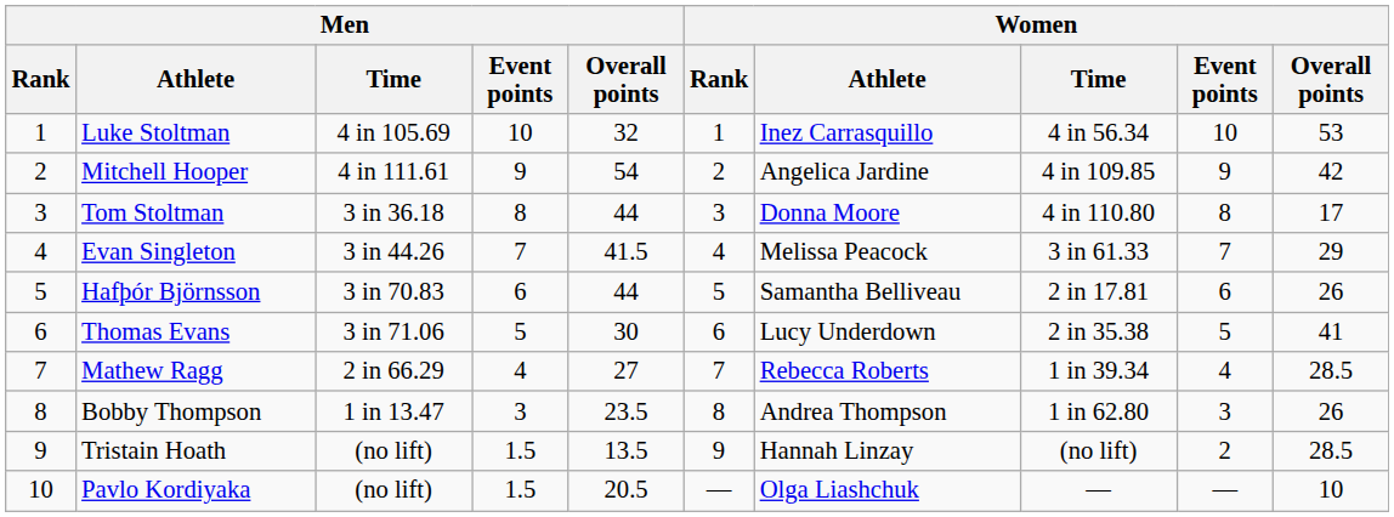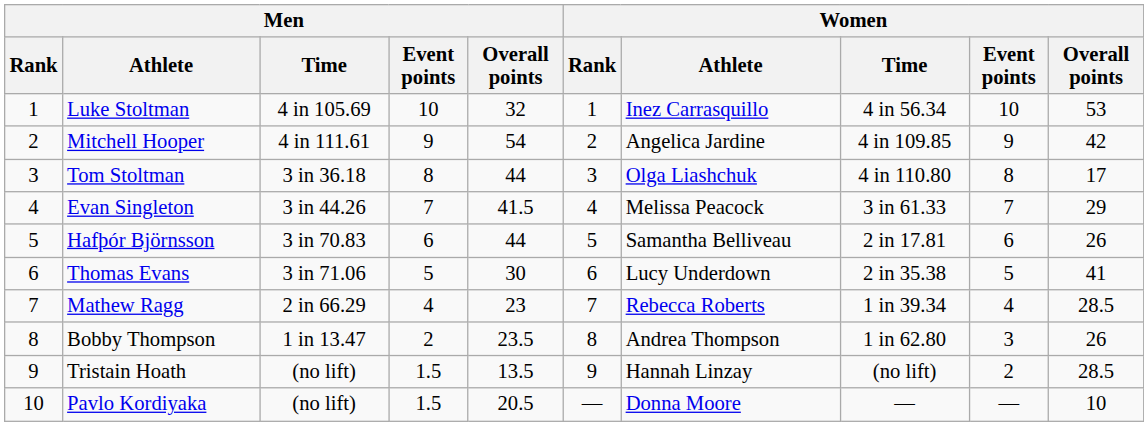 <table class="wikitable sortable" style="text-align:center;width: 100%;">
 <tr>
 <th colspan="5">Men</th>
 <th colspan="5">Women</th>
 </tr>
 <tr>
 <th scope="col" style="width: 10px;">Rank</th>
 <th scope="col">Athlete</th>
 <th scope="col">Time</th>
 <th scope="col">Event<br> points</th>
 <th scope="col">Overall<br> points</th>
 <th scope="col" style="width: 10px;">Rank</th>
 <th scope="col">Athlete</th>
 <th scope="col">Time</th>
 <th scope="col">Event<br> points</th>
 <th scope="col">Overall<br> points</th>
 </tr>
 <tr>
 <td>1</td>
 <td align=left> <a href='#'>Luke Stoltman</a></td>
 <td>4 in 105.69</td>
 <td>10</td>
 <td>32</td>
 <td>1</td>
 <td align=left> <a href='#'>Inez Carrasquillo</a></td>
 <td>4 in 56.34</td>
 <td>10</td>
 <td>53</td>
 </tr>
 <tr>
 <td>2</td>
 <td align=left> <a href='#'>Mitchell Hooper</a></td>
 <td>4 in 111.61</td>
 <td>9</td>
 <td>54</td>
 <td>2</td>
 <td align=left> Angelica Jardine</td>
 <td>4 in 109.85</td>
 <td>9</td>
 <td>42</td>
 </tr>
 <tr>
 <td>3</td>
 <td align=left> <a href='#'>Tom Stoltman</a></td>
 <td>3 in 36.18</td>
 <td>8</td>
 <td>44</td>
 <td>3</td>
-<td align=left> <a href='#'>Donna Moore</a></td>
+<td align=left> <a href='#'>Olga Liashchuk</a></td>
 <td>4 in 110.80</td>
 <td>8</td>
 <td>17</td>
 </tr>
 <tr>
 <td>4</td>
 <td align=left> <a href='#'>Evan Singleton</a></td>
 <td>3 in 44.26</td>
 <td>7</td>
 <td>41.5</td>
 <td>4</td>
 <td align=left> Melissa Peacock</td>
 <td>3 in 61.33</td>
 <td>7</td>
 <td>29</td>
 </tr>
 <tr>
 <td>5</td>
 <td align=left> <a href='#'>Hafþór Björnsson</a></td>
 <td>3 in 70.83</td>
 <td>6</td>
 <td>44</td>
 <td>5</td>
 <td align=left> Samantha Belliveau</td>
 <td>2 in 17.81</td>
 <td>6</td>
 <td>26</td>
 </tr>
 <tr>
 <td>6</td>
 <td align=left> <a href='#'>Thomas Evans</a></td>
 <td>3 in 71.06</td>
 <td>5</td>
 <td>30</td>
 <td>6</td>
 <td align=left> Lucy Underdown</td>
 <td>2 in 35.38</td>
 <td>5</td>
 <td>41</td>
 </tr>
 <tr>
 <td>7</td>
 <td align=left> <a href='#'>Mathew Ragg</a></td>
 <td>2 in 66.29</td>
 <td>4</td>
-<td>27</td>
+<td>23</td>
 <td>7</td>
 <td align=left> <a href='#'>Rebecca Roberts</a></td>
 <td>1 in 39.34</td>
 <td>4</td>
 <td>28.5</td>
 </tr>
 <tr>
 <td>8</td>
 <td align=left> Bobby Thompson</td>
 <td>1 in 13.47</td>
-<td>3</td>
+<td>2</td>
 <td>23.5</td>
 <td>8</td>
 <td align=left> Andrea Thompson</td>
 <td>1 in 62.80</td>
 <td>3</td>
 <td>26</td>
 </tr>
 <tr>
 <td>9</td>
 <td align=left> Tristain Hoath</td>
 <td>(no lift)</td>
 <td>1.5</td>
 <td>13.5</td>
 <td>9</td>
 <td align=left> Hannah Linzay</td>
 <td>(no lift)</td>
 <td>2</td>
 <td>28.5</td>
 </tr>
 <tr>
 <td>10</td>
 <td align=left> <a href='#'>Pavlo Kordiyaka</a></td>
 <td>(no lift)</td>
 <td>1.5</td>
 <td>20.5</td>
 <td>—</td>
-<td align=left> <a href='#'>Olga Liashchuk</a></td>
+<td align=left> <a href='#'>Donna Moore</a></td>
 <td>—</td>
 <td>—</td>
 <td>10</td>
 </tr>
 </table>
